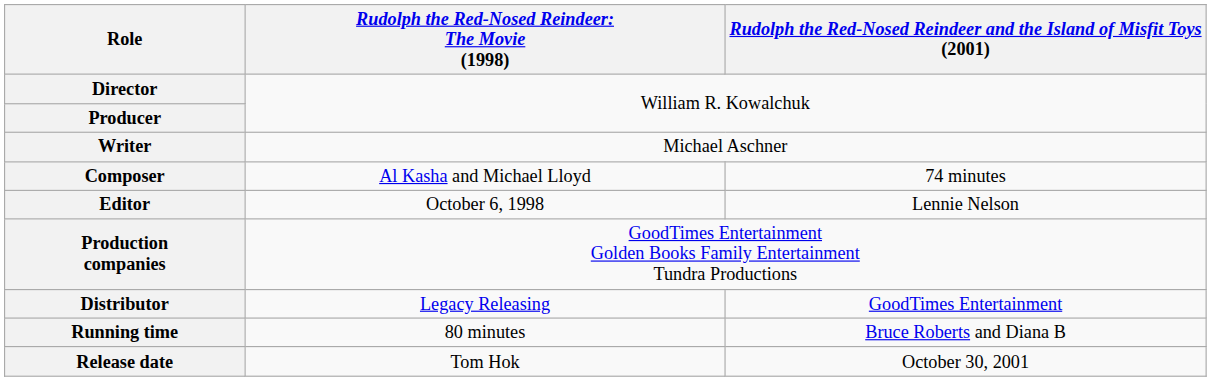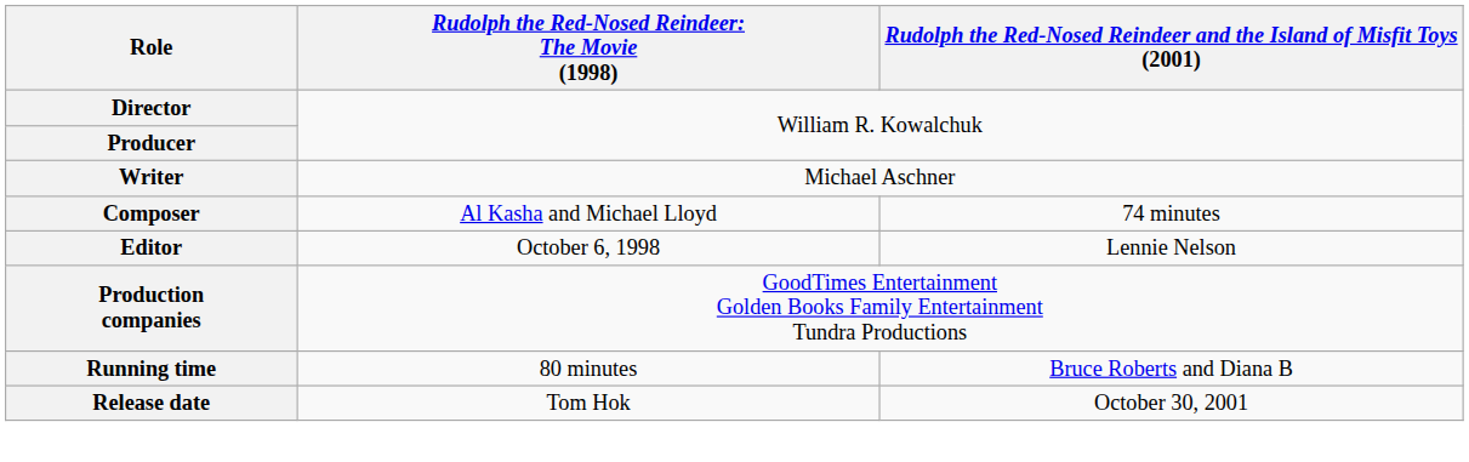 <table class="wikitable" style="text-align:center">
 <tr>
 <th style="width:20%;">Role</th>
 <th style="width:40%;"><em><a href='#'>Rudolph the Red-Nosed Reindeer:<br>The Movie</a></em><br>(1998)</th>
 <th style="width:40%;"><em><a href='#'>Rudolph the Red-Nosed Reindeer and the Island of Misfit Toys</a></em><br>(2001)</th>
 </tr>
 <tr>
 <th>Director</th>
 <td rowspan=2 colspan=2>William R. Kowalchuk</td>
 </tr>
 <tr>
 <th>Producer</th>
 </tr>
 <tr>
 <th>Writer</th>
 <td colspan=2>Michael Aschner</td>
 </tr>
 <tr>
 <th>Composer</th>
 <td><a href='#'>Al Kasha</a> and Michael Lloyd</td>
 <td>74 minutes</td>
 </tr>
 <tr>
 <th>Editor</th>
 <td>October 6, 1998</td>
 <td>Lennie Nelson</td>
 </tr>
 <tr>
 <th>Production<br>companies</th>
 <td colspan=2><a href='#'>GoodTimes Entertainment</a><br><a href='#'>Golden Books Family Entertainment</a><br>Tundra Productions</td>
 </tr>
 <tr>
-<th>Distributor</th>
-<td><a href='#'>Legacy Releasing</a></td>
-<td><a href='#'>GoodTimes Entertainment</a></td>
-</tr>
-<tr>
 <th>Running time</th>
 <td>80 minutes</td>
 <td><a href='#'>Bruce Roberts</a> and Diana B</td>
 </tr>
 <tr>
 <th>Release date</th>
 <td>Tom Hok</td>
 <td>October 30, 2001</td>
 </tr>
 </table>
